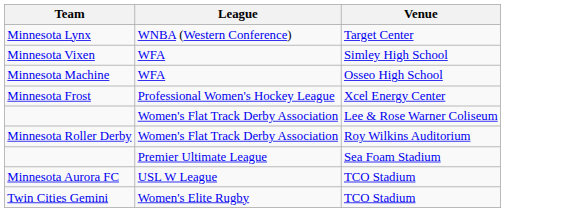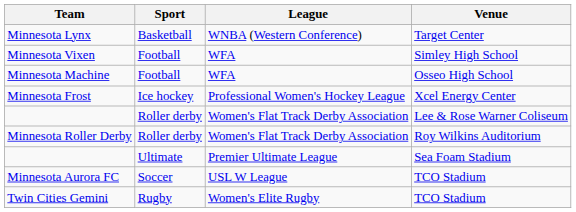 <table class="wikitable sortable">
 <tr>
 <th>Team</th>
+<th>Sport</th>
 <th>League</th>
 <th>Venue</th>
 </tr>
 <tr>
 <td><a href='#'>Minnesota Lynx</a></td>
+<td><a href='#'>Basketball</a></td>
 <td><a href='#'>WNBA</a> (<a href='#'>Western Conference</a>)</td>
 <td><a href='#'>Target Center</a></td>
 </tr>
 <tr>
 <td><a href='#'>Minnesota Vixen</a></td>
+<td><a href='#'>Football</a></td>
 <td><a href='#'>WFA</a></td>
 <td><a href='#'>Simley High School</a></td>
 </tr>
 <tr>
 <td><a href='#'>Minnesota Machine</a></td>
+<td><a href='#'>Football</a></td>
 <td><a href='#'>WFA</a></td>
 <td><a href='#'>Osseo High School</a></td>
 </tr>
 <tr>
 <td><a href='#'>Minnesota Frost</a></td>
+<td><a href='#'>Ice hockey</a></td>
 <td><a href='#'>Professional Women's Hockey League</a></td>
 <td><a href='#'>Xcel Energy Center</a></td>
 </tr>
 <tr>
 <td></td>
+<td><a href='#'>Roller derby</a></td>
 <td><a href='#'>Women's Flat Track Derby Association</a></td>
 <td><a href='#'>Lee & Rose Warner Coliseum</a></td>
 </tr>
 <tr>
 <td><a href='#'>Minnesota Roller Derby</a></td>
+<td><a href='#'>Roller derby</a></td>
 <td><a href='#'>Women's Flat Track Derby Association</a></td>
 <td><a href='#'>Roy Wilkins Auditorium</a></td>
 </tr>
 <tr>
 <td></td>
+<td><a href='#'>Ultimate</a></td>
 <td><a href='#'>Premier Ultimate League</a></td>
 <td><a href='#'>Sea Foam Stadium</a></td>
 </tr>
 <tr>
 <td><a href='#'>Minnesota Aurora FC</a></td>
+<td><a href='#'>Soccer</a></td>
 <td><a href='#'>USL W League</a></td>
 <td><a href='#'>TCO Stadium</a></td>
 </tr>
 <tr>
 <td><a href='#'>Twin Cities Gemini</a></td>
+<td><a href='#'>Rugby</a></td>
 <td><a href='#'>Women's Elite Rugby</a></td>
 <td><a href='#'>TCO Stadium</a></td>
 </tr>
 </table>
